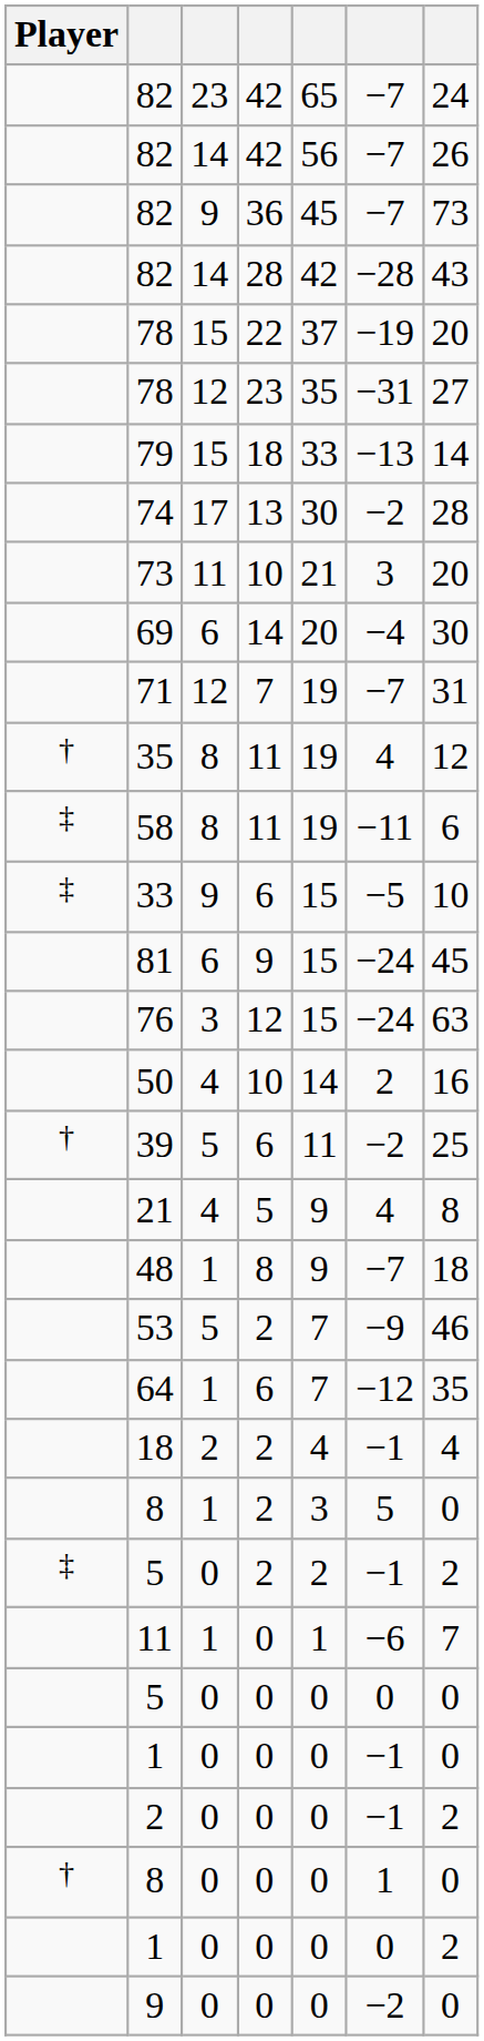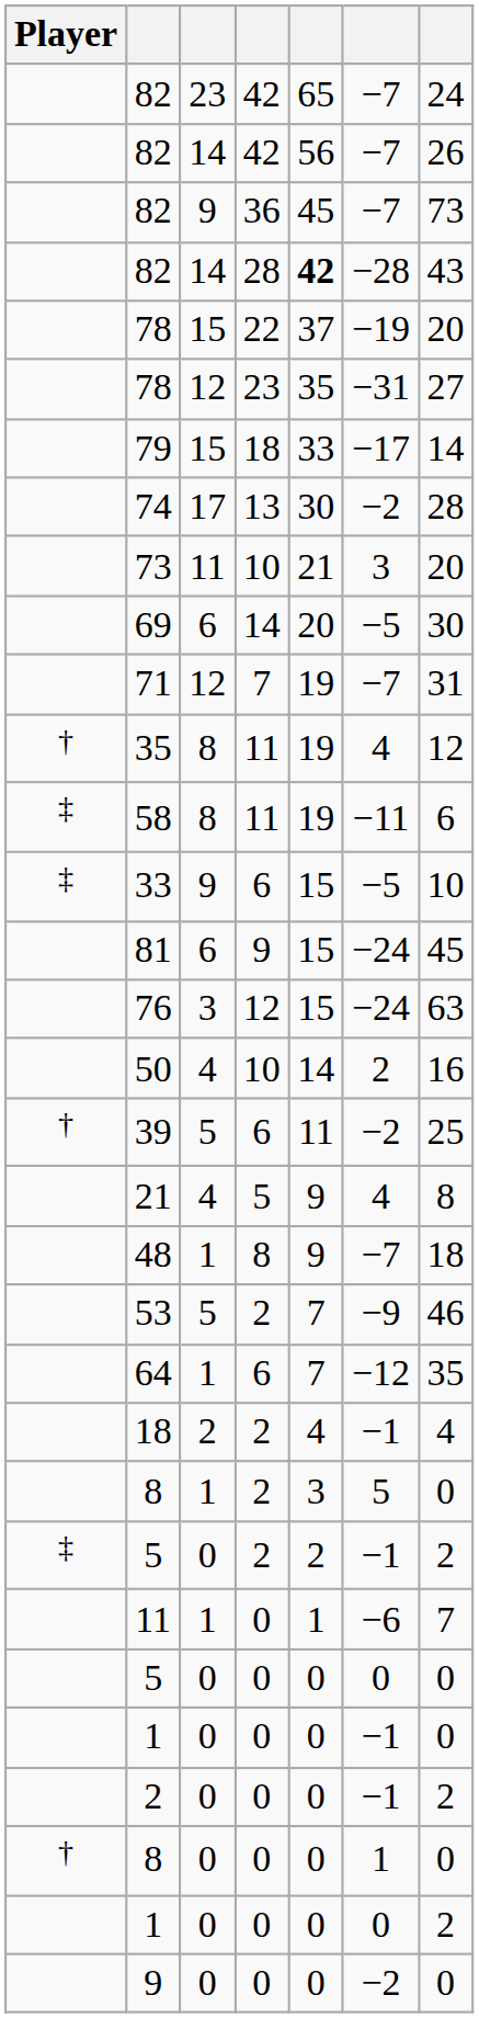 <table class="wikitable sortable" style="text-align:center;">
 <tr>
 <th>Player</th>
 <th></th>
 <th></th>
 <th></th>
 <th></th>
 <th data-sort-type="number"></th>
 <th></th>
 </tr>
 <tr>
 <td></td>
 <td>82</td>
 <td>23</td>
 <td>42</td>
 <td>65</td>
 <td>−7</td>
 <td>24</td>
 </tr>
 <tr>
 <td></td>
 <td>82</td>
 <td>14</td>
 <td>42</td>
 <td>56</td>
 <td>−7</td>
 <td>26</td>
 </tr>
 <tr>
 <td></td>
 <td>82</td>
 <td>9</td>
 <td>36</td>
 <td>45</td>
 <td>−7</td>
 <td>73</td>
 </tr>
 <tr>
 <td></td>
 <td>82</td>
 <td>14</td>
 <td>28</td>
-<td>42</td>
+<td><strong>42</strong></td>
 <td>−28</td>
 <td>43</td>
 </tr>
 <tr>
 <td></td>
 <td>78</td>
 <td>15</td>
 <td>22</td>
 <td>37</td>
 <td>−19</td>
 <td>20</td>
 </tr>
 <tr>
 <td></td>
 <td>78</td>
 <td>12</td>
 <td>23</td>
 <td>35</td>
 <td>−31</td>
 <td>27</td>
 </tr>
 <tr>
 <td></td>
 <td>79</td>
 <td>15</td>
 <td>18</td>
 <td>33</td>
-<td>−13</td>
+<td>−17</td>
 <td>14</td>
 </tr>
 <tr>
 <td></td>
 <td>74</td>
 <td>17</td>
 <td>13</td>
 <td>30</td>
 <td>−2</td>
 <td>28</td>
 </tr>
 <tr>
 <td></td>
 <td>73</td>
 <td>11</td>
 <td>10</td>
 <td>21</td>
 <td>3</td>
 <td>20</td>
 </tr>
 <tr>
 <td></td>
 <td>69</td>
 <td>6</td>
 <td>14</td>
 <td>20</td>
-<td>−4</td>
+<td>−5</td>
 <td>30</td>
 </tr>
 <tr>
 <td></td>
 <td>71</td>
 <td>12</td>
 <td>7</td>
 <td>19</td>
 <td>−7</td>
 <td>31</td>
 </tr>
 <tr>
 <td><sup>†</sup></td>
 <td>35</td>
 <td>8</td>
 <td>11</td>
 <td>19</td>
 <td>4</td>
 <td>12</td>
 </tr>
 <tr>
 <td><sup>‡</sup></td>
 <td>58</td>
 <td>8</td>
 <td>11</td>
 <td>19</td>
 <td>−11</td>
 <td>6</td>
 </tr>
 <tr>
 <td><sup>‡</sup></td>
 <td>33</td>
 <td>9</td>
 <td>6</td>
 <td>15</td>
 <td>−5</td>
 <td>10</td>
 </tr>
 <tr>
 <td></td>
 <td>81</td>
 <td>6</td>
 <td>9</td>
 <td>15</td>
 <td>−24</td>
 <td>45</td>
 </tr>
 <tr>
 <td></td>
 <td>76</td>
 <td>3</td>
 <td>12</td>
 <td>15</td>
 <td>−24</td>
 <td>63</td>
 </tr>
 <tr>
 <td></td>
 <td>50</td>
 <td>4</td>
 <td>10</td>
 <td>14</td>
 <td>2</td>
 <td>16</td>
 </tr>
 <tr>
 <td><sup>†</sup></td>
 <td>39</td>
 <td>5</td>
 <td>6</td>
 <td>11</td>
 <td>−2</td>
 <td>25</td>
 </tr>
 <tr>
 <td></td>
 <td>21</td>
 <td>4</td>
 <td>5</td>
 <td>9</td>
 <td>4</td>
 <td>8</td>
 </tr>
 <tr>
 <td></td>
 <td>48</td>
 <td>1</td>
 <td>8</td>
 <td>9</td>
 <td>−7</td>
 <td>18</td>
 </tr>
 <tr>
 <td></td>
 <td>53</td>
 <td>5</td>
 <td>2</td>
 <td>7</td>
 <td>−9</td>
 <td>46</td>
 </tr>
 <tr>
 <td></td>
 <td>64</td>
 <td>1</td>
 <td>6</td>
 <td>7</td>
 <td>−12</td>
 <td>35</td>
 </tr>
 <tr>
 <td></td>
 <td>18</td>
 <td>2</td>
 <td>2</td>
 <td>4</td>
 <td>−1</td>
 <td>4</td>
 </tr>
 <tr>
 <td></td>
 <td>8</td>
 <td>1</td>
 <td>2</td>
 <td>3</td>
 <td>5</td>
 <td>0</td>
 </tr>
 <tr>
 <td><sup>‡</sup></td>
 <td>5</td>
 <td>0</td>
 <td>2</td>
 <td>2</td>
 <td>−1</td>
 <td>2</td>
 </tr>
 <tr>
 <td></td>
 <td>11</td>
 <td>1</td>
 <td>0</td>
 <td>1</td>
 <td>−6</td>
 <td>7</td>
 </tr>
 <tr>
 <td></td>
 <td>5</td>
 <td>0</td>
 <td>0</td>
 <td>0</td>
 <td>0</td>
 <td>0</td>
 </tr>
 <tr>
 <td></td>
 <td>1</td>
 <td>0</td>
 <td>0</td>
 <td>0</td>
 <td>−1</td>
 <td>0</td>
 </tr>
 <tr>
 <td></td>
 <td>2</td>
 <td>0</td>
 <td>0</td>
 <td>0</td>
 <td>−1</td>
 <td>2</td>
 </tr>
 <tr>
 <td><sup>†</sup></td>
 <td>8</td>
 <td>0</td>
 <td>0</td>
 <td>0</td>
 <td>1</td>
 <td>0</td>
 </tr>
 <tr>
 <td></td>
 <td>1</td>
 <td>0</td>
 <td>0</td>
 <td>0</td>
 <td>0</td>
 <td>2</td>
 </tr>
 <tr>
 <td></td>
 <td>9</td>
 <td>0</td>
 <td>0</td>
 <td>0</td>
 <td>−2</td>
 <td>0</td>
 </tr>
 </table>
